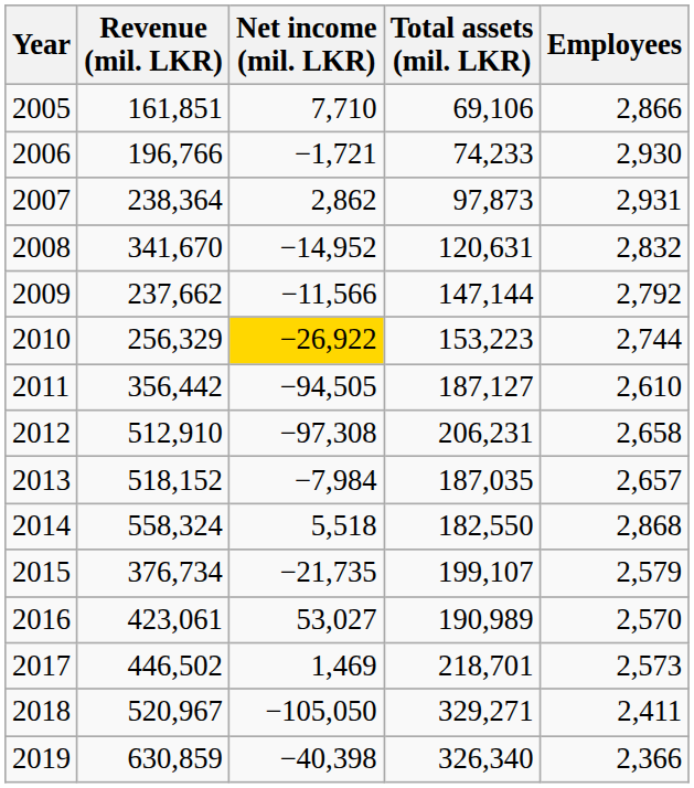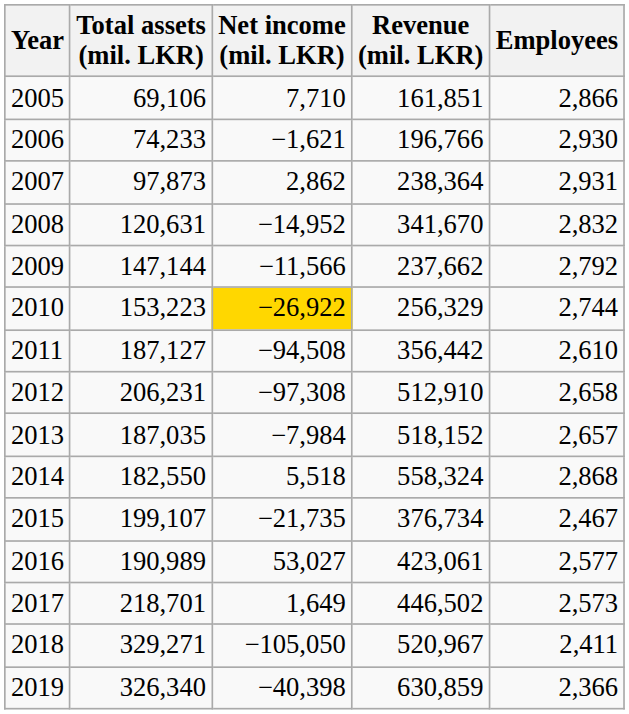 <table class="wikitable" style="text-align:right;">
 <tr>
 <th>Year</th>
+<th>Total assets<br>(mil. LKR)</th>
+<th>Net income<br>(mil. LKR)</th>
 <th>Revenue<br>(mil. LKR)</th>
-<th>Net income<br>(mil. LKR)</th>
-<th>Total assets<br>(mil. LKR)</th>
 <th>Employees</th>
 </tr>
 <tr>
 <td align="left">2005</td>
+<td>69,106</td>
+<td>7,710</td>
 <td>161,851</td>
-<td>7,710</td>
-<td>69,106</td>
 <td>2,866</td>
 </tr>
 <tr>
 <td align="left">2006</td>
+<td>74,233</td>
+<td>−1,621</td>
 <td>196,766</td>
-<td>−1,721</td>
-<td>74,233</td>
 <td>2,930</td>
 </tr>
 <tr>
 <td align="left">2007</td>
+<td>97,873</td>
+<td>2,862</td>
 <td>238,364</td>
-<td>2,862</td>
-<td>97,873</td>
 <td>2,931</td>
 </tr>
 <tr>
 <td align="left">2008</td>
+<td>120,631</td>
+<td>−14,952</td>
 <td>341,670</td>
-<td>−14,952</td>
-<td>120,631</td>
 <td>2,832</td>
 </tr>
 <tr>
 <td align="left">2009</td>
+<td>147,144</td>
+<td>−11,566</td>
 <td>237,662</td>
-<td>−11,566</td>
-<td>147,144</td>
 <td>2,792</td>
 </tr>
 <tr>
 <td align="left">2010</td>
+<td>153,223</td>
+<td style="background: gold;">−26,922</td>
 <td>256,329</td>
-<td style="background: gold;">−26,922</td>
-<td>153,223</td>
 <td>2,744</td>
 </tr>
 <tr>
 <td align="left">2011</td>
+<td>187,127</td>
+<td>−94,508</td>
 <td>356,442</td>
-<td>−94,505</td>
-<td>187,127</td>
 <td>2,610</td>
 </tr>
 <tr>
 <td align="left">2012</td>
+<td>206,231</td>
+<td>−97,308</td>
 <td>512,910</td>
-<td>−97,308</td>
-<td>206,231</td>
 <td>2,658</td>
 </tr>
 <tr>
 <td align="left">2013</td>
+<td>187,035</td>
+<td>−7,984</td>
 <td>518,152</td>
-<td>−7,984</td>
-<td>187,035</td>
 <td>2,657</td>
 </tr>
 <tr>
 <td align="left">2014</td>
+<td>182,550</td>
+<td>5,518</td>
 <td>558,324</td>
-<td>5,518</td>
-<td>182,550</td>
 <td>2,868</td>
 </tr>
 <tr>
 <td align="left">2015</td>
+<td>199,107</td>
+<td>−21,735</td>
 <td>376,734</td>
-<td>−21,735</td>
-<td>199,107</td>
-<td>2,579</td>
+<td>2,467</td>
 </tr>
 <tr>
 <td align="left">2016</td>
+<td>190,989</td>
+<td>53,027</td>
 <td>423,061</td>
-<td>53,027</td>
-<td>190,989</td>
-<td>2,570</td>
+<td>2,577</td>
 </tr>
 <tr>
 <td align="left">2017</td>
+<td>218,701</td>
+<td>1,649</td>
 <td>446,502</td>
-<td>1,469</td>
-<td>218,701</td>
 <td>2,573</td>
 </tr>
 <tr>
 <td align="left">2018</td>
+<td>329,271</td>
+<td>−105,050</td>
 <td>520,967</td>
-<td>−105,050</td>
-<td>329,271</td>
 <td>2,411</td>
 </tr>
 <tr>
 <td align="left">2019</td>
+<td>326,340</td>
+<td>−40,398</td>
 <td>630,859</td>
-<td>−40,398</td>
-<td>326,340</td>
 <td>2,366</td>
 </tr>
 </table>
